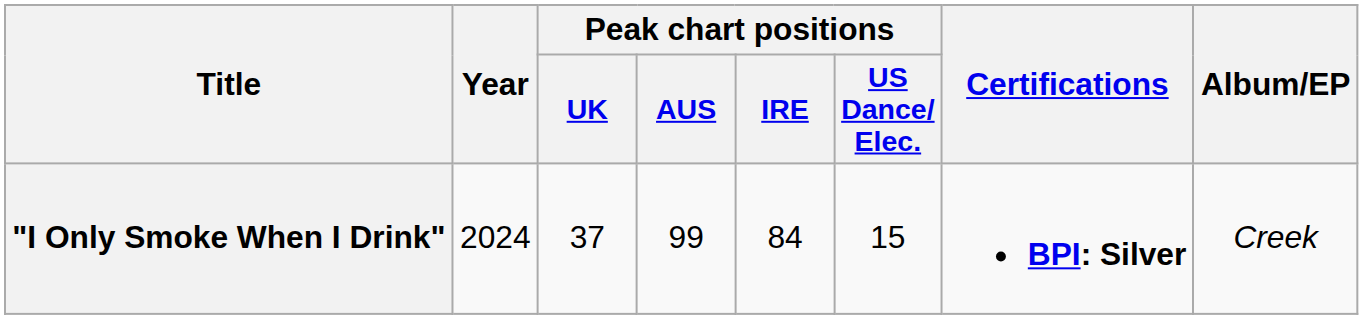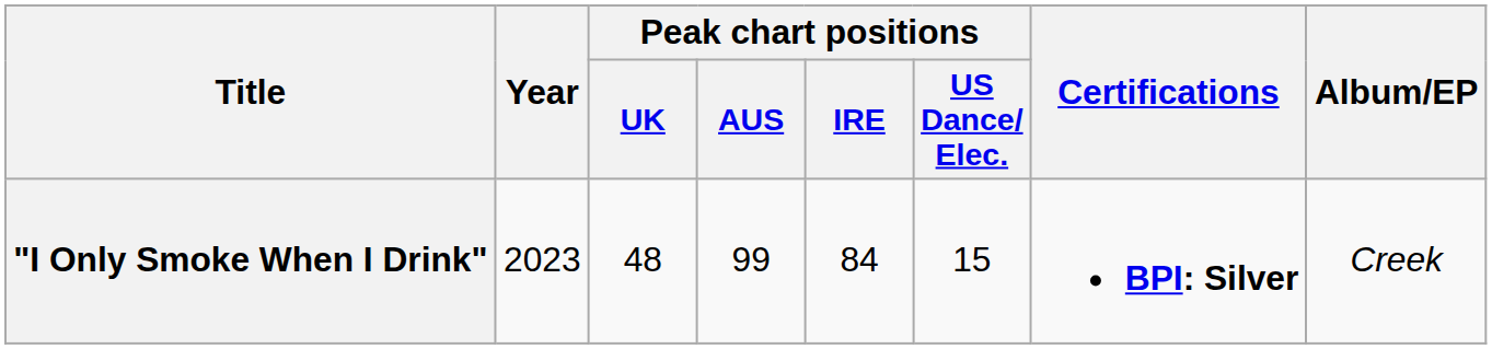 <table class="wikitable plainrowheaders" style="text-align:center">
 <tr>
 <th scope="col" rowspan="2">Title</th>
 <th scope="col" rowspan="2">Year</th>
 <th scope="col" colspan="4">Peak chart positions</th>
 <th scope="col" rowspan="2"><a href='#'>Certifications</a></th>
 <th scope="col" rowspan="2">Album/EP</th>
 </tr>
 <tr>
 <th scope="col" style="width:3em;font-size:90%;"><a href='#'>UK</a><br></th>
 <th scope="col" style="width:3em;font-size:90%;"><a href='#'>AUS</a><br></th>
 <th scope="col" style="width:3em;font-size:90%;"><a href='#'>IRE</a><br></th>
 <th scope="col" style="width:3em;font-size:90%;"><a href='#'>US<br>Dance/<br>Elec.</a><br></th>
 </tr>
 <tr>
 <th scope="row">"I Only Smoke When I Drink"</th>
-<td>2024</td>
-<td>37</td>
+<td>2023</td>
+<td>48</td>
 <td>99</td>
 <td>84</td>
 <td>15</td>
 <td><strong><br><ul><li><a href='#'>BPI</a>: Silver</li></ul></strong></td>
 <td><em>Creek</em></td>
 </tr>
 </table>
